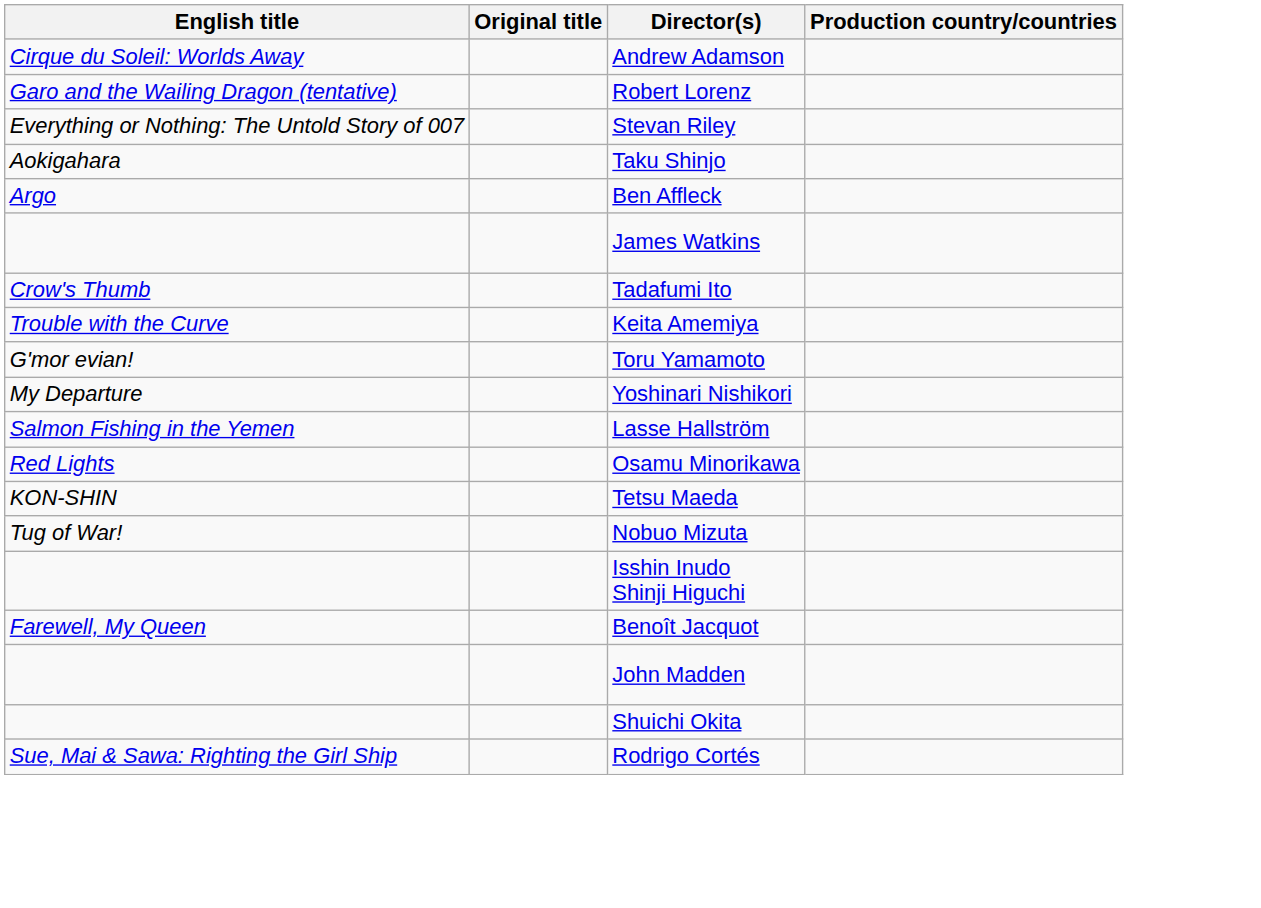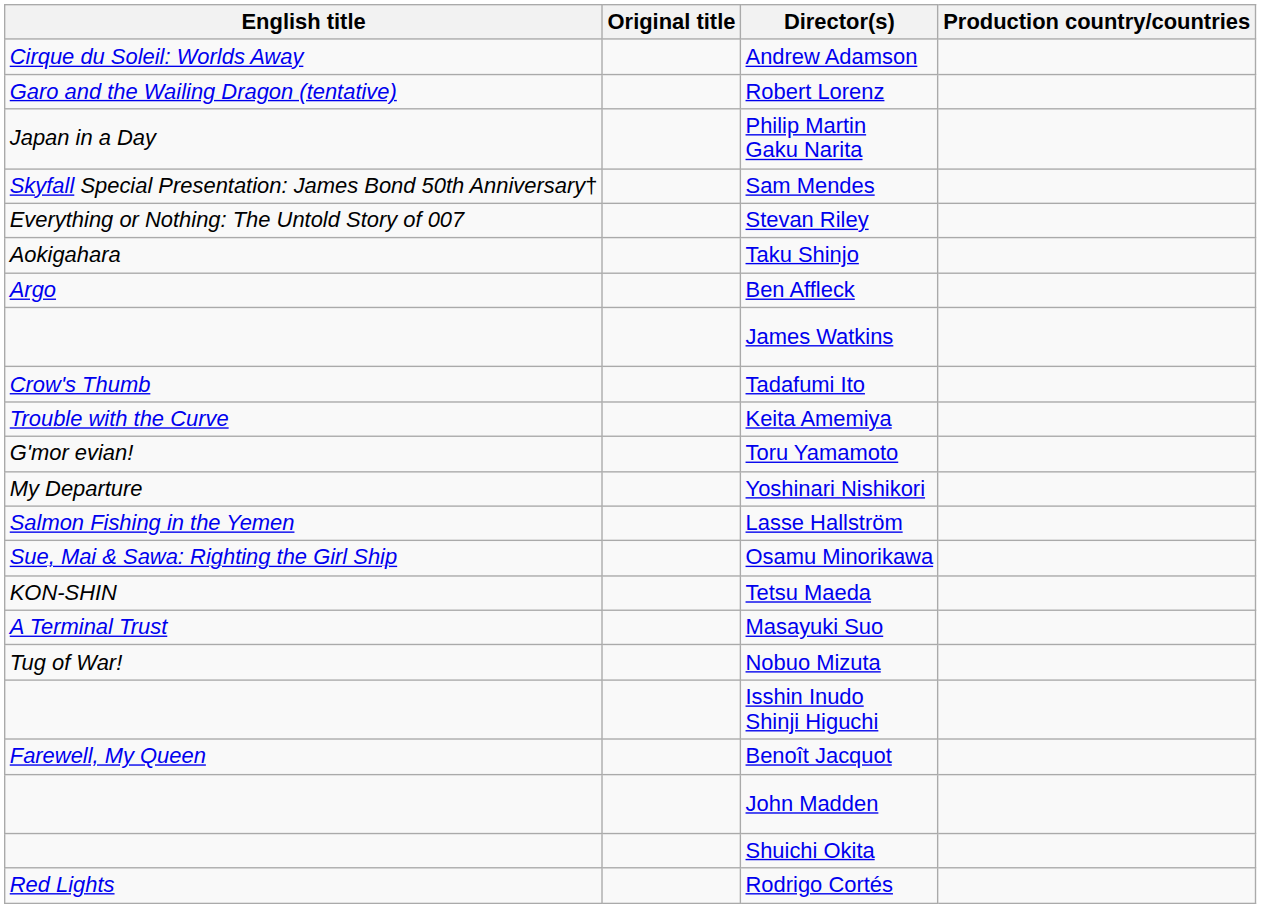 <table class="sortable wikitable">
 <tr>
 <th>English title</th>
 <th>Original title</th>
 <th>Director(s)</th>
 <th>Production country/countries</th>
 </tr>
 <tr>
 <td><em><a href='#'>Cirque du Soleil: Worlds Away</a></em></td>
 <td></td>
 <td><a href='#'>Andrew Adamson</a></td>
 <td></td>
 </tr>
 <tr>
 <td><em><a href='#'>Garo and the Wailing Dragon (tentative)</a></em></td>
 <td></td>
 <td><a href='#'>Robert Lorenz</a></td>
 <td></td>
+</tr>
+<tr>
+<td><em>Japan in a Day</em></td>
+<td></td>
+<td><a href='#'>Philip Martin</a><br><a href='#'>Gaku Narita</a></td>
+<td><br></td>
+</tr>
+<tr>
+<td><em><a href='#'>Skyfall</a> Special Presentation: James Bond 50th Anniversary</em>†</td>
+<td></td>
+<td><a href='#'>Sam Mendes</a></td>
+<td><br></td>
 </tr>
 <tr>
 <td><em>Everything or Nothing: The Untold Story of 007</em></td>
 <td></td>
 <td><a href='#'>Stevan Riley</a></td>
 <td></td>
 </tr>
 <tr>
 <td><em>Aokigahara</em></td>
 <td></td>
 <td><a href='#'>Taku Shinjo</a></td>
 <td></td>
 </tr>
 <tr>
 <td><em><a href='#'>Argo</a></em></td>
 <td></td>
 <td><a href='#'>Ben Affleck</a></td>
 <td></td>
 </tr>
 <tr>
 <td></td>
 <td></td>
 <td><a href='#'>James Watkins</a></td>
 <td><br><br></td>
 </tr>
 <tr>
 <td><em><a href='#'>Crow's Thumb</a></em></td>
 <td></td>
 <td><a href='#'>Tadafumi Ito</a></td>
 <td></td>
 </tr>
 <tr>
 <td><em><a href='#'>Trouble with the Curve</a></em></td>
 <td></td>
 <td><a href='#'>Keita Amemiya</a></td>
 <td></td>
 </tr>
 <tr>
 <td><em>G'mor evian!</em></td>
 <td></td>
 <td><a href='#'>Toru Yamamoto</a></td>
 <td></td>
 </tr>
 <tr>
 <td><em>My Departure</em></td>
 <td></td>
 <td><a href='#'>Yoshinari Nishikori</a></td>
 <td></td>
 </tr>
 <tr>
 <td><em><a href='#'>Salmon Fishing in the Yemen</a></em></td>
 <td></td>
 <td><a href='#'>Lasse Hallström</a></td>
 <td></td>
 </tr>
 <tr>
-<td><em><a href='#'>Red Lights</a></em></td>
+<td><em><a href='#'>Sue, Mai & Sawa: Righting the Girl Ship</a></em></td>
 <td></td>
 <td><a href='#'>Osamu Minorikawa</a></td>
 <td></td>
 </tr>
 <tr>
 <td><em>KON-SHIN</em></td>
 <td></td>
 <td><a href='#'>Tetsu Maeda</a></td>
+<td></td>
+</tr>
+<tr>
+<td><em><a href='#'>A Terminal Trust</a></em></td>
+<td></td>
+<td><a href='#'>Masayuki Suo</a></td>
 <td></td>
 </tr>
 <tr>
 <td><em>Tug of War!</em></td>
 <td></td>
 <td><a href='#'>Nobuo Mizuta</a></td>
 <td></td>
 </tr>
 <tr>
 <td></td>
 <td></td>
 <td><a href='#'>Isshin Inudo</a><br><a href='#'>Shinji Higuchi</a></td>
 <td></td>
 </tr>
 <tr>
 <td><em><a href='#'>Farewell, My Queen</a></em></td>
 <td></td>
 <td><a href='#'>Benoît Jacquot</a></td>
 <td><br></td>
 </tr>
 <tr>
 <td></td>
 <td></td>
 <td><a href='#'>John Madden</a></td>
 <td><br><br></td>
 </tr>
 <tr>
 <td></td>
 <td></td>
 <td><a href='#'>Shuichi Okita</a></td>
 <td></td>
 </tr>
 <tr>
-<td><em><a href='#'>Sue, Mai & Sawa: Righting the Girl Ship</a></em></td>
+<td><em><a href='#'>Red Lights</a></em></td>
 <td></td>
 <td><a href='#'>Rodrigo Cortés</a></td>
 <td><br></td>
 </tr>
 </table>
